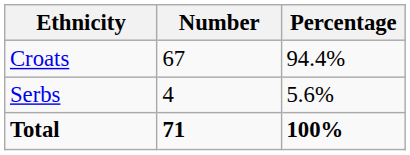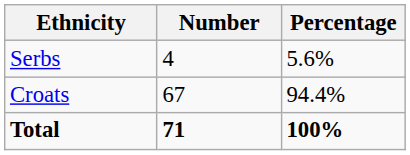 <table class="wikitable">
 <tr>
 <th width="100px">Ethnicity</th>
 <th width="80px">Number</th>
 <th width="80px">Percentage</th>
 </tr>
 <tr>
+<td><a href='#'>Serbs</a></td>
+<td>4</td>
+<td>5.6%</td>
+</tr>
+<tr>
 <td><a href='#'>Croats</a></td>
 <td>67</td>
 <td>94.4%</td>
-</tr>
-<tr>
-<td><a href='#'>Serbs</a></td>
-<td>4</td>
-<td>5.6%</td>
 </tr>
 <tr>
 <td><strong>Total</strong></td>
 <td><strong>71</strong></td>
 <td><strong>100%</strong></td>
 </tr>
 </table>
